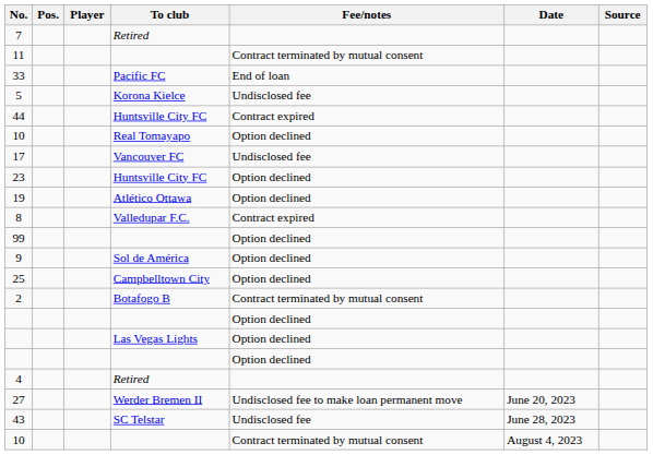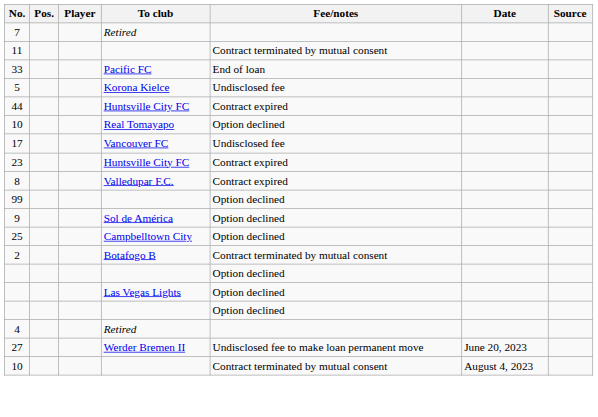 <table class="wikitable sortable" style="width:90%; font-size:95%;">
 <tr>
 <th>No.</th>
 <th>Pos.</th>
 <th>Player</th>
 <th>To club</th>
 <th>Fee/notes</th>
 <th>Date</th>
 <th>Source</th>
 </tr>
 <tr>
 <td style="text-align:center">7</td>
 <td style="text-align:center"></td>
 <td></td>
 <td><em>Retired</em></td>
 <td></td>
 <td></td>
 <td></td>
 </tr>
 <tr>
 <td style="text-align:center">11</td>
 <td style="text-align:center"></td>
 <td></td>
 <td></td>
 <td>Contract terminated by mutual consent</td>
 <td></td>
 <td></td>
 </tr>
 <tr>
 <td style="text-align:center">33</td>
 <td style="text-align:center"></td>
 <td></td>
 <td> <a href='#'>Pacific FC</a></td>
 <td>End of loan</td>
 <td></td>
 <td></td>
 </tr>
 <tr>
 <td style="text-align:center">5</td>
 <td style="text-align:center"></td>
 <td></td>
 <td> <a href='#'>Korona Kielce</a></td>
 <td>Undisclosed fee</td>
 <td></td>
 <td></td>
 </tr>
 <tr>
 <td style="text-align:center">44</td>
 <td style="text-align:center"></td>
 <td></td>
 <td> <a href='#'>Huntsville City FC</a></td>
 <td>Contract expired</td>
 <td></td>
 <td></td>
 </tr>
 <tr>
 <td style="text-align:center">10</td>
 <td style="text-align:center"></td>
 <td></td>
 <td> <a href='#'>Real Tomayapo</a></td>
 <td>Option declined</td>
 <td></td>
 <td></td>
 </tr>
 <tr>
 <td style="text-align:center">17</td>
 <td style="text-align:center"></td>
 <td></td>
 <td> <a href='#'>Vancouver FC</a></td>
 <td>Undisclosed fee</td>
 <td></td>
 <td></td>
 </tr>
 <tr>
 <td style="text-align:center">23</td>
 <td style="text-align:center"></td>
 <td></td>
 <td> <a href='#'>Huntsville City FC</a></td>
-<td>Option declined</td>
-<td></td>
-<td></td>
-</tr>
-<tr>
-<td style="text-align:center">19</td>
-<td style="text-align:center"></td>
-<td></td>
-<td> <a href='#'>Atlético Ottawa</a></td>
-<td>Option declined</td>
+<td>Contract expired</td>
 <td></td>
 <td></td>
 </tr>
 <tr>
 <td style="text-align:center">8</td>
 <td style="text-align:center"></td>
 <td></td>
 <td> <a href='#'>Valledupar F.C.</a></td>
 <td>Contract expired</td>
 <td></td>
 <td></td>
 </tr>
 <tr>
 <td style="text-align:center">99</td>
 <td style="text-align:center"></td>
 <td></td>
 <td></td>
 <td>Option declined</td>
 <td></td>
 <td></td>
 </tr>
 <tr>
 <td style="text-align:center">9</td>
 <td style="text-align:center"></td>
 <td></td>
 <td> <a href='#'>Sol de América</a></td>
 <td>Option declined</td>
 <td></td>
 <td></td>
 </tr>
 <tr>
 <td style="text-align:center">25</td>
 <td style="text-align:center"></td>
 <td></td>
 <td> <a href='#'>Campbelltown City</a></td>
 <td>Option declined</td>
 <td></td>
 <td></td>
 </tr>
 <tr>
 <td style="text-align:center">2</td>
 <td style="text-align:center"></td>
 <td></td>
 <td> <a href='#'>Botafogo B</a></td>
 <td>Contract terminated by mutual consent</td>
 <td></td>
 <td></td>
 </tr>
 <tr>
 <td style="text-align:center"></td>
 <td style="text-align:center"></td>
 <td></td>
 <td></td>
 <td>Option declined</td>
 <td></td>
 <td></td>
 </tr>
 <tr>
 <td style="text-align:center"></td>
 <td style="text-align:center"></td>
 <td></td>
 <td> <a href='#'>Las Vegas Lights</a></td>
 <td>Option declined</td>
 <td></td>
 <td></td>
 </tr>
 <tr>
 <td style="text-align:center"></td>
 <td style="text-align:center"></td>
 <td></td>
 <td></td>
 <td>Option declined</td>
 <td></td>
 <td></td>
 </tr>
 <tr>
 <td style="text-align:center">4</td>
 <td style="text-align:center"></td>
 <td></td>
 <td><em>Retired</em></td>
 <td></td>
 <td></td>
 <td></td>
 </tr>
 <tr>
 <td style="text-align:center">27</td>
 <td style="text-align:center"></td>
 <td></td>
 <td> <a href='#'>Werder Bremen II</a></td>
 <td>Undisclosed fee to make loan permanent move</td>
 <td>June 20, 2023</td>
 <td></td>
 </tr>
 <tr>
-<td style="text-align:center">43</td>
-<td style="text-align:center"></td>
-<td></td>
-<td> <a href='#'>SC Telstar</a></td>
-<td>Undisclosed fee</td>
-<td>June 28, 2023</td>
-<td></td>
-</tr>
-<tr>
 <td style="text-align:center">10</td>
 <td style="text-align:center"></td>
 <td></td>
 <td></td>
 <td>Contract terminated by mutual consent</td>
 <td>August 4, 2023</td>
 <td></td>
 </tr>
 </table>
